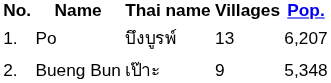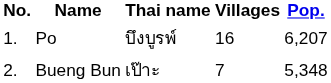 <table>
 <tr>
 <th>No.</th>
 <th>Name</th>
 <th>Thai name</th>
 <th>Villages</th>
 <th><a href='#'>Pop.</a></th>
 </tr>
 <tr>
 <td>1.</td>
 <td>Po</td>
 <td>บึงบูรพ์</td>
-<td>13</td>
+<td>16</td>
 <td>6,207</td>
 <td></td>
 </tr>
 <tr>
 <td>2.</td>
 <td>Bueng Bun</td>
 <td>เป๊าะ</td>
-<td>9</td>
+<td>7</td>
 <td>5,348</td>
 <td></td>
 </tr>
 </table>
